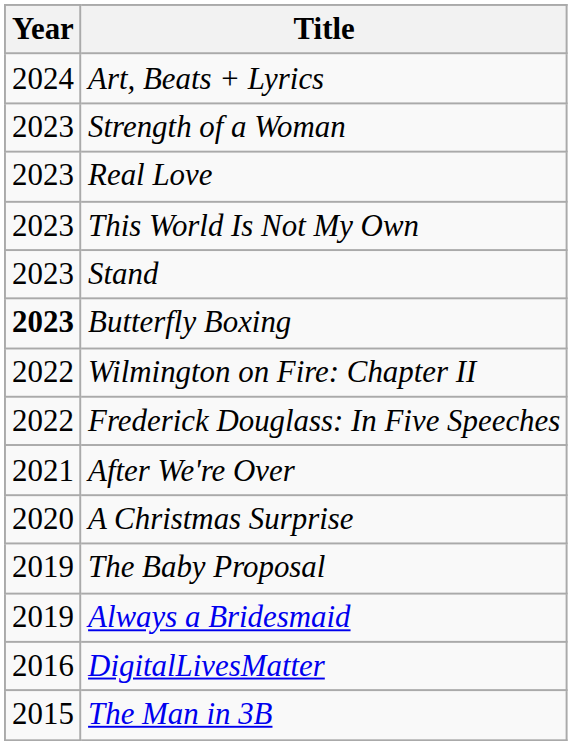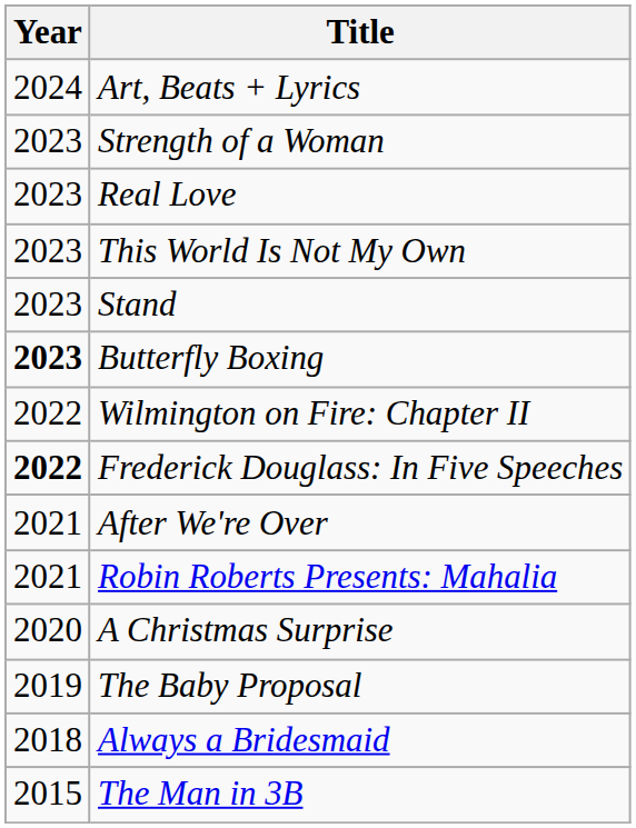 <table class="wikitable">
 <tr>
 <th>Year</th>
 <th>Title</th>
 </tr>
 <tr>
 <td>2024</td>
 <td><em>Art, Beats + Lyrics</em></td>
 </tr>
 <tr>
 <td>2023</td>
 <td><em>Strength of a Woman</em></td>
 </tr>
 <tr>
 <td>2023</td>
 <td><em>Real Love</em></td>
 </tr>
 <tr>
 <td>2023</td>
 <td><em>This World Is Not My Own</em></td>
 </tr>
 <tr>
 <td>2023</td>
 <td><em>Stand</em></td>
 </tr>
 <tr>
 <td><strong>2023</strong></td>
 <td><em>Butterfly Boxing</em></td>
 </tr>
 <tr>
 <td>2022</td>
 <td><em>Wilmington on Fire: Chapter II</em></td>
 </tr>
 <tr>
-<td>2022</td>
+<td><strong>2022</strong></td>
 <td><em>Frederick Douglass: In Five Speeches</em></td>
 </tr>
 <tr>
 <td>2021</td>
 <td><em>After We're Over</em></td>
+</tr>
+<tr>
+<td>2021</td>
+<td><em><a href='#'>Robin Roberts Presents: Mahalia</a></em></td>
 </tr>
 <tr>
 <td>2020</td>
 <td><em>A Christmas Surprise</em></td>
 </tr>
 <tr>
 <td>2019</td>
 <td><em>The Baby Proposal</em></td>
 </tr>
 <tr>
-<td>2019</td>
+<td>2018</td>
 <td><em><a href='#'>Always a Bridesmaid</a></em></td>
-</tr>
-<tr>
-<td>2016</td>
-<td><em><a href='#'>DigitalLivesMatter</a></em></td>
 </tr>
 <tr>
 <td>2015</td>
 <td><em><a href='#'>The Man in 3B</a></em></td>
 </tr>
 </table>
